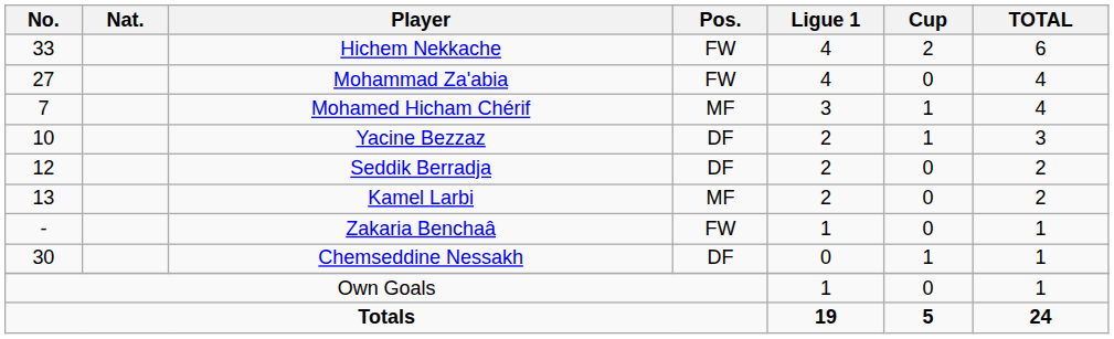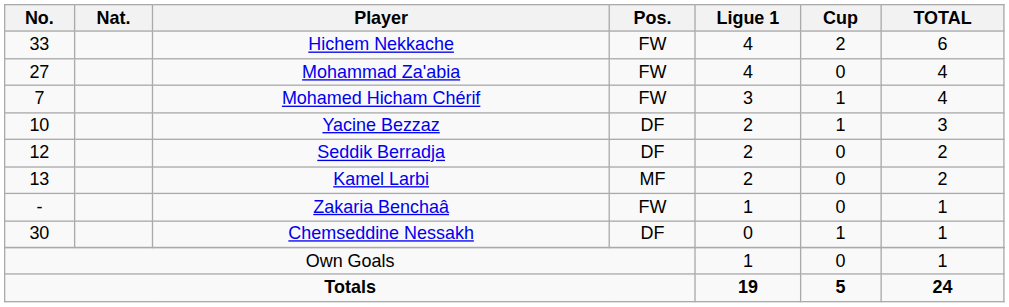 <table class="wikitable sortable alternance"  style="font-size:85%; text-align:center; line-height:14px; width:60%;">
 <tr>
 <th width=10>No.</th>
 <th width=10>Nat.</th>
 <th width=180>Player</th>
 <th width=10>Pos.</th>
 <th width=10>Ligue 1</th>
 <th width=10>Cup</th>
 <th width=10>TOTAL</th>
 </tr>
 <tr>
 <td>33</td>
 <td></td>
 <td><a href='#'>Hichem Nekkache</a></td>
 <td>FW</td>
 <td>4</td>
 <td>2</td>
 <td>6</td>
 </tr>
 <tr>
 <td>27</td>
 <td></td>
 <td><a href='#'>Mohammad Za'abia</a></td>
 <td>FW</td>
 <td>4</td>
 <td>0</td>
 <td>4</td>
 </tr>
 <tr>
 <td>7</td>
 <td></td>
 <td><a href='#'>Mohamed Hicham Chérif</a></td>
-<td>MF</td>
+<td>FW</td>
 <td>3</td>
 <td>1</td>
 <td>4</td>
 </tr>
 <tr>
 <td>10</td>
 <td></td>
 <td><a href='#'>Yacine Bezzaz</a></td>
 <td>DF</td>
 <td>2</td>
 <td>1</td>
 <td>3</td>
 </tr>
 <tr>
 <td>12</td>
 <td></td>
 <td><a href='#'>Seddik Berradja</a></td>
 <td>DF</td>
 <td>2</td>
 <td>0</td>
 <td>2</td>
 </tr>
 <tr>
 <td>13</td>
 <td></td>
 <td><a href='#'>Kamel Larbi</a></td>
 <td>MF</td>
 <td>2</td>
 <td>0</td>
 <td>2</td>
 </tr>
 <tr>
 <td>-</td>
 <td></td>
 <td><a href='#'>Zakaria Benchaâ</a></td>
 <td>FW</td>
 <td>1</td>
 <td>0</td>
 <td>1</td>
 </tr>
 <tr>
 <td>30</td>
 <td></td>
 <td><a href='#'>Chemseddine Nessakh</a></td>
 <td>DF</td>
 <td>0</td>
 <td>1</td>
 <td>1</td>
 </tr>
 <tr>
 </tr>
 <tr class="sortbottom">
 <td colspan="4">Own Goals</td>
 <td>1</td>
 <td>0</td>
 <td>1</td>
 </tr>
 <tr class="sortbottom">
 <td colspan="4"><strong>Totals</strong></td>
 <td><strong>19</strong></td>
 <td><strong>5</strong></td>
 <td><strong>24</strong></td>
 </tr>
 </table>
